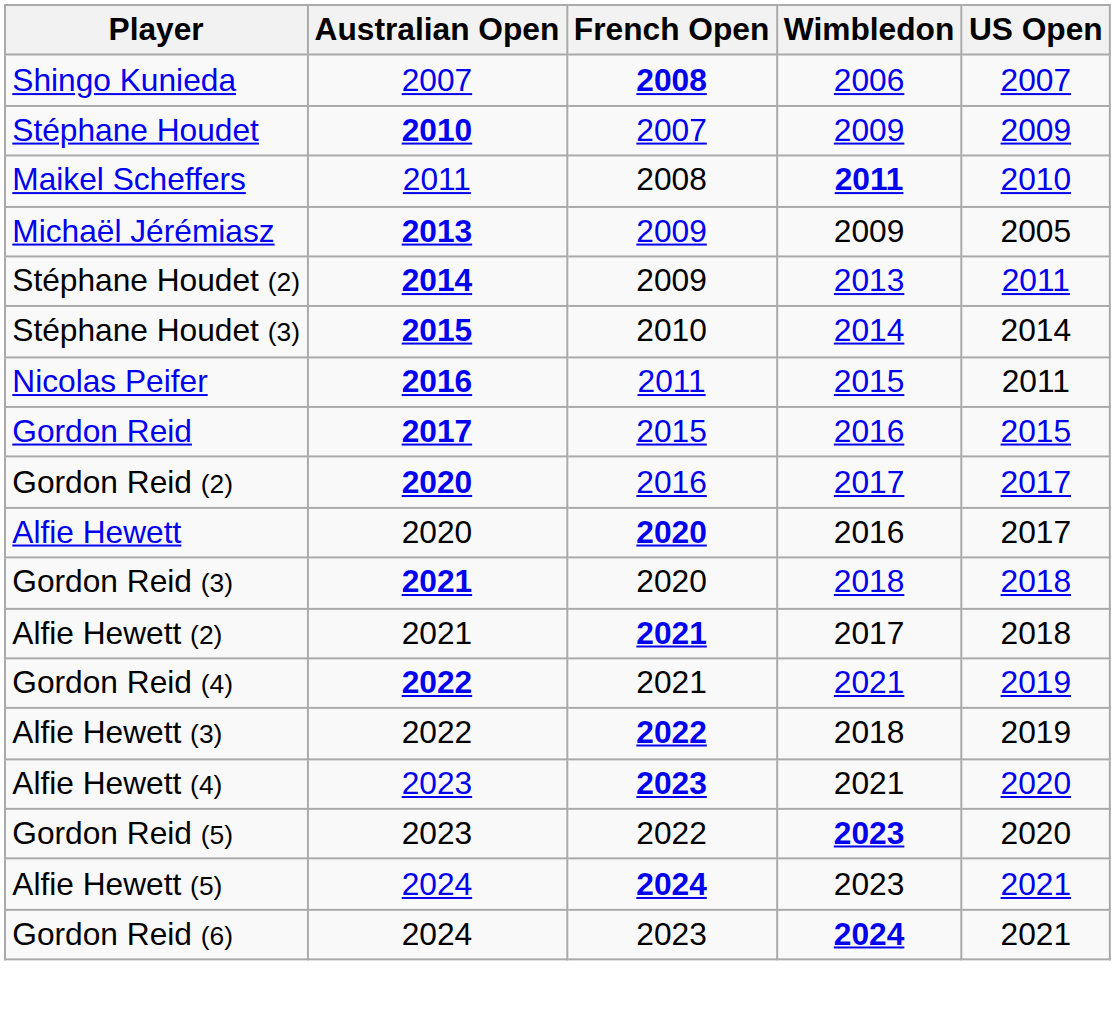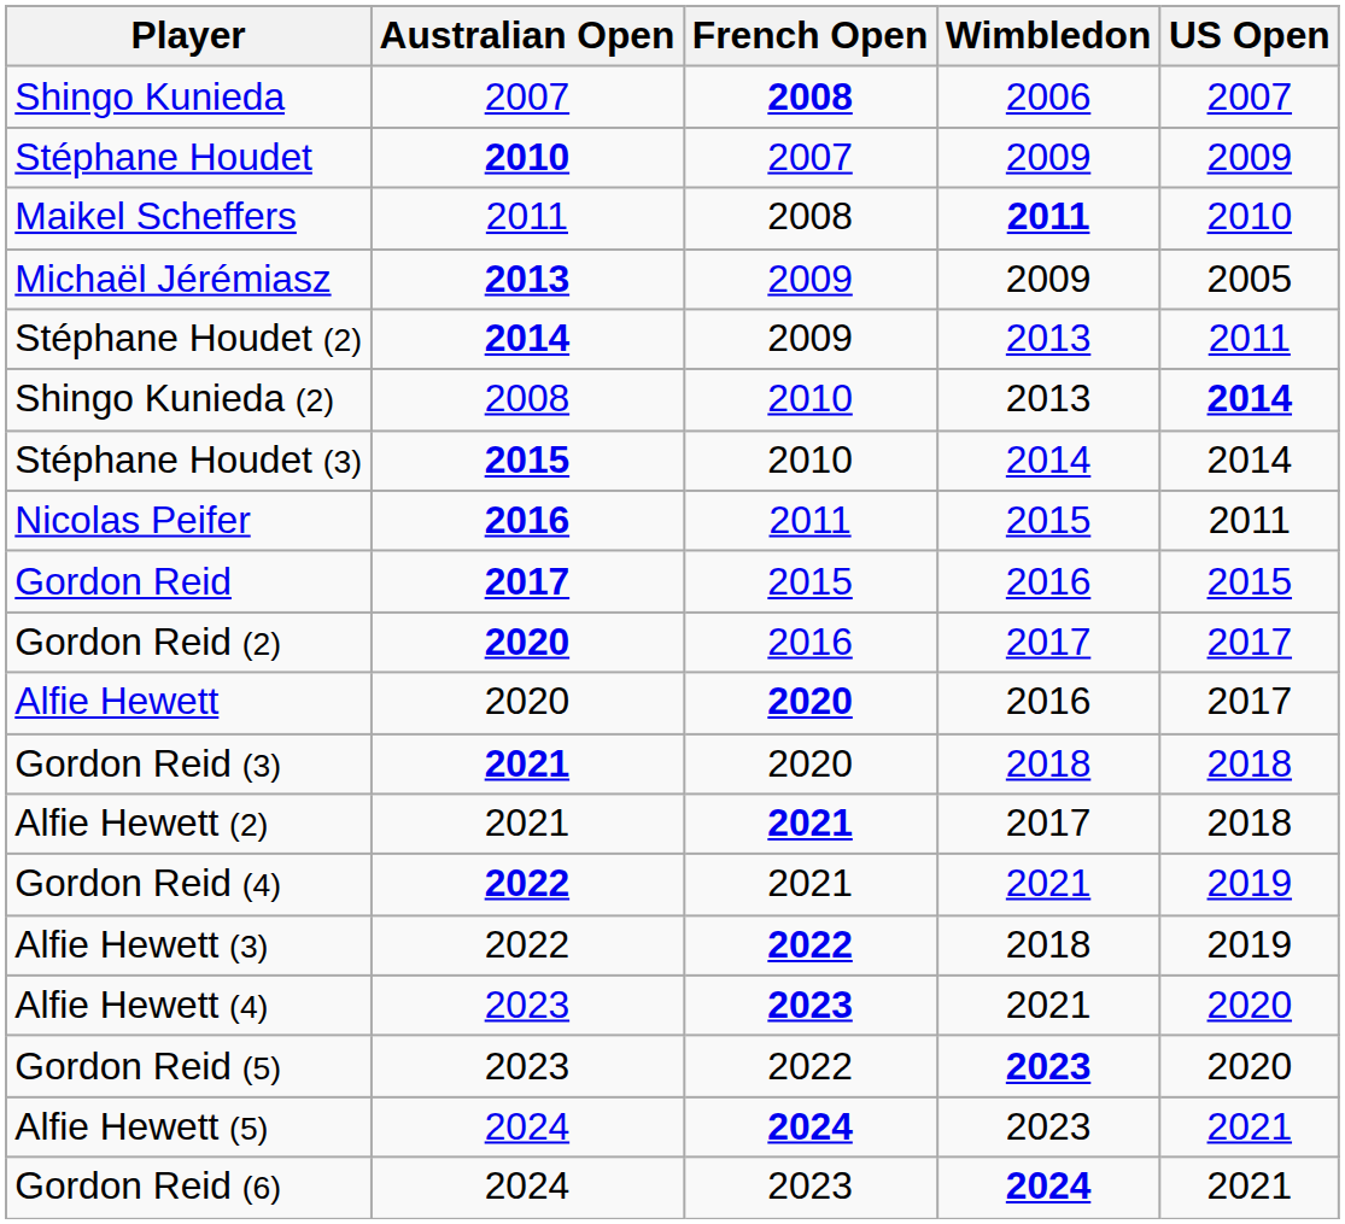 <table class="wikitable sortable" style="text-align:center;">
 <tr>
 <th>Player</th>
 <th>Australian Open</th>
 <th>French Open</th>
 <th>Wimbledon</th>
 <th>US Open</th>
 </tr>
 <tr>
 <td style="text-align:left;"> <a href='#'>Shingo Kunieda</a></td>
 <td><a href='#'>2007</a></td>
 <td><strong><a href='#'>2008</a></strong></td>
 <td><a href='#'>2006</a></td>
 <td><a href='#'>2007</a></td>
 </tr>
 <tr>
 <td style="text-align:left;"> <a href='#'>Stéphane Houdet</a></td>
 <td><strong><a href='#'>2010</a></strong></td>
 <td><a href='#'>2007</a></td>
 <td><a href='#'>2009</a></td>
 <td><a href='#'>2009</a></td>
 </tr>
 <tr>
 <td style="text-align:left;"> <a href='#'>Maikel Scheffers</a></td>
 <td><a href='#'>2011</a></td>
 <td>2008</td>
 <td><strong><a href='#'>2011</a></strong></td>
 <td><a href='#'>2010</a></td>
 </tr>
 <tr>
 <td style="text-align:left;"> <a href='#'>Michaël Jérémiasz</a></td>
 <td><strong><a href='#'>2013</a></strong></td>
 <td><a href='#'>2009</a></td>
 <td>2009</td>
 <td>2005</td>
 </tr>
 <tr>
 <td style="text-align:left;"> Stéphane Houdet <small>(2)</small></td>
 <td><strong><a href='#'>2014</a></strong></td>
 <td>2009</td>
 <td><a href='#'>2013</a></td>
 <td><a href='#'>2011</a></td>
+</tr>
+<tr>
+<td style="text-align:left;"> Shingo Kunieda <small>(2)</small></td>
+<td><a href='#'>2008</a></td>
+<td><a href='#'>2010</a></td>
+<td>2013</td>
+<td><strong><a href='#'>2014</a></strong></td>
 </tr>
 <tr>
 <td style="text-align:left;"> Stéphane Houdet <small>(3)</small></td>
 <td><strong><a href='#'>2015</a></strong></td>
 <td>2010</td>
 <td><a href='#'>2014</a></td>
 <td>2014</td>
 </tr>
 <tr>
 <td style="text-align:left;"> <a href='#'>Nicolas Peifer</a></td>
 <td><strong><a href='#'>2016</a></strong></td>
 <td><a href='#'>2011</a></td>
 <td><a href='#'>2015</a></td>
 <td>2011</td>
 </tr>
 <tr>
 <td style="text-align:left;"> <a href='#'>Gordon Reid</a></td>
 <td><strong><a href='#'>2017</a></strong></td>
 <td><a href='#'>2015</a></td>
 <td><a href='#'>2016</a></td>
 <td><a href='#'>2015</a></td>
 </tr>
 <tr>
 <td style="text-align:left;"> Gordon Reid <small>(2)</small></td>
 <td><strong><a href='#'>2020</a></strong></td>
 <td><a href='#'>2016</a></td>
 <td><a href='#'>2017</a></td>
 <td><a href='#'>2017</a></td>
 </tr>
 <tr>
 <td style="text-align:left;"> <a href='#'>Alfie Hewett</a></td>
 <td>2020</td>
 <td><strong><a href='#'>2020</a></strong></td>
 <td>2016</td>
 <td>2017</td>
 </tr>
 <tr>
 <td style="text-align:left;"> Gordon Reid <small>(3)</small></td>
 <td><strong><a href='#'>2021</a></strong></td>
 <td>2020</td>
 <td><a href='#'>2018</a></td>
 <td><a href='#'>2018</a></td>
 </tr>
 <tr>
 <td style="text-align:left;"> Alfie Hewett <small>(2)</small></td>
 <td>2021</td>
 <td><strong><a href='#'>2021</a></strong></td>
 <td>2017</td>
 <td>2018</td>
 </tr>
 <tr>
 <td style="text-align:left;"> Gordon Reid <small>(4)</small></td>
 <td><strong><a href='#'>2022</a></strong></td>
 <td>2021</td>
 <td><a href='#'>2021</a></td>
 <td><a href='#'>2019</a></td>
 </tr>
 <tr>
 <td style="text-align:left;"> Alfie Hewett <small>(3)</small></td>
 <td>2022</td>
 <td><strong><a href='#'>2022</a></strong></td>
 <td>2018</td>
 <td>2019</td>
 </tr>
 <tr>
 <td style="text-align:left;"> Alfie Hewett <small>(4)</small></td>
 <td><a href='#'>2023</a></td>
 <td><strong><a href='#'>2023</a></strong></td>
 <td>2021</td>
 <td><a href='#'>2020</a></td>
 </tr>
 <tr>
 <td style="text-align:left;"> Gordon Reid <small>(5)</small></td>
 <td>2023</td>
 <td>2022</td>
 <td><strong><a href='#'>2023</a></strong></td>
 <td>2020</td>
 </tr>
 <tr>
 <td style="text-align:left;"> Alfie Hewett <small>(5)</small></td>
 <td><a href='#'>2024</a></td>
 <td><strong><a href='#'>2024</a></strong></td>
 <td>2023</td>
 <td><a href='#'>2021</a></td>
 </tr>
 <tr>
 <td style="text-align:left;"> Gordon Reid <small>(6)</small></td>
 <td>2024</td>
 <td>2023</td>
 <td><strong><a href='#'>2024</a></strong></td>
 <td>2021</td>
 </tr>
 </table>
